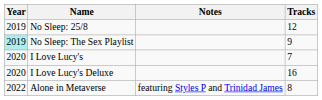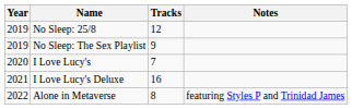 <table class="wikitable">
 <tr>
 <th>Year</th>
 <th>Name</th>
+<th>Tracks</th>
 <th>Notes</th>
-<th>Tracks</th>
 </tr>
 <tr>
 <td>2019</td>
 <td>No Sleep: 25/8</td>
+<td>12</td>
 <td></td>
-<td>12</td>
 </tr>
 <tr>
-<td style="background: paleturquoise;">2019</td>
+<td>2019</td>
 <td>No Sleep: The Sex Playlist</td>
+<td>9</td>
 <td></td>
-<td>9</td>
 </tr>
 <tr>
 <td>2020</td>
 <td>I Love Lucy's</td>
+<td>7</td>
 <td></td>
-<td>7</td>
 </tr>
 <tr>
-<td>2020</td>
+<td>2021</td>
 <td>I Love Lucy's Deluxe</td>
+<td>16</td>
 <td></td>
-<td>16</td>
 </tr>
 <tr>
 <td>2022</td>
 <td>Alone in Metaverse</td>
+<td>8</td>
 <td>featuring <a href='#'>Styles P</a> and <a href='#'>Trinidad James</a></td>
-<td>8</td>
 </tr>
 </table>
